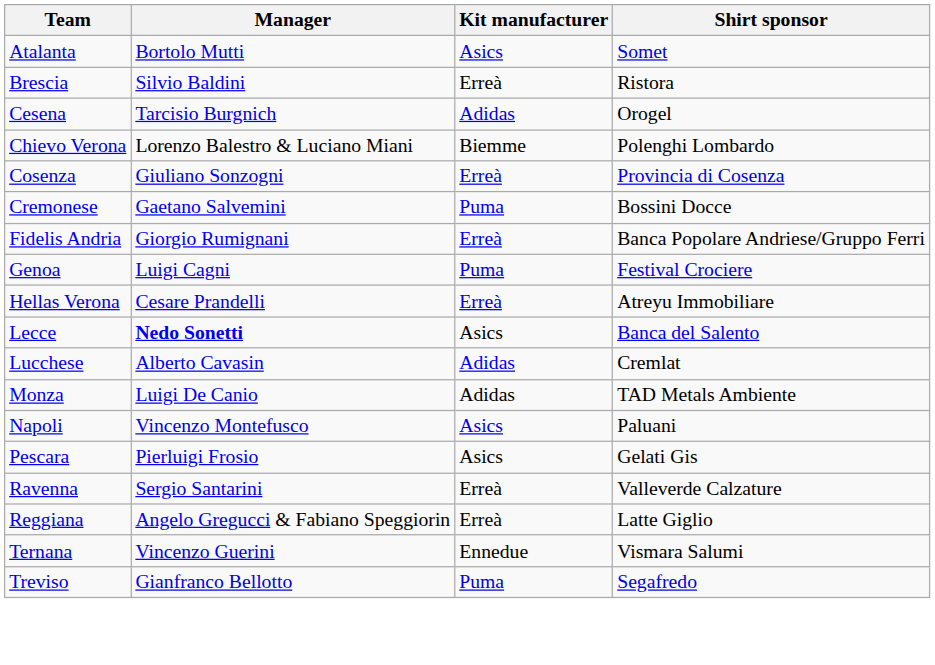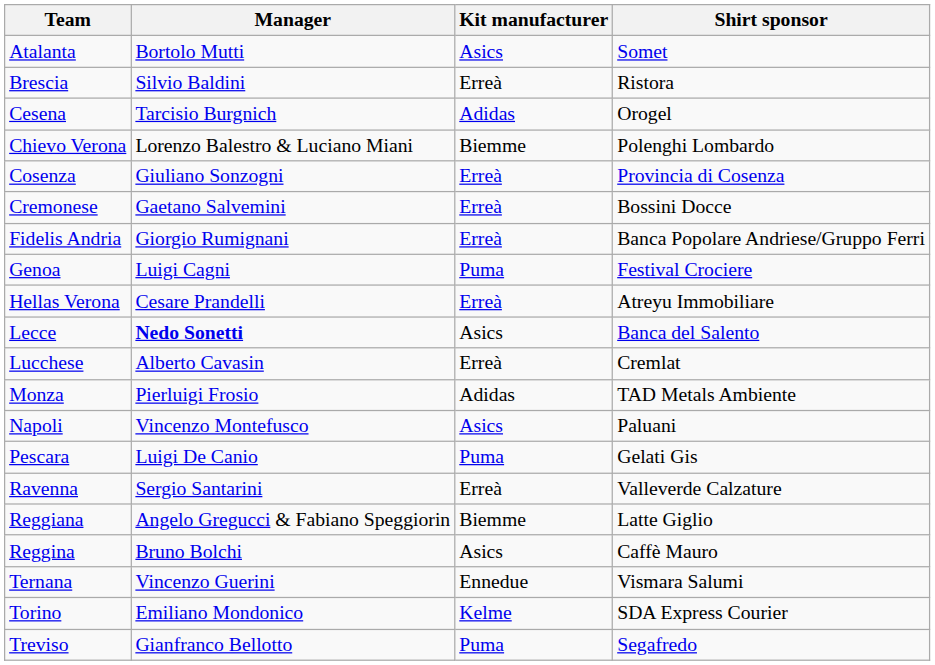 <table class="wikitable sortable">
 <tr>
 <th>Team</th>
 <th>Manager</th>
 <th>Kit manufacturer</th>
 <th>Shirt sponsor</th>
 </tr>
 <tr>
 <td><a href='#'>Atalanta</a></td>
 <td> <a href='#'>Bortolo Mutti</a></td>
 <td><a href='#'>Asics</a></td>
 <td><a href='#'>Somet</a></td>
 </tr>
 <tr>
 <td><a href='#'>Brescia</a></td>
 <td> <a href='#'>Silvio Baldini</a></td>
 <td>Erreà</td>
 <td>Ristora</td>
 </tr>
 <tr>
 <td><a href='#'>Cesena</a></td>
 <td> <a href='#'>Tarcisio Burgnich</a></td>
 <td><a href='#'>Adidas</a></td>
 <td>Orogel</td>
 </tr>
 <tr>
 <td><a href='#'>Chievo Verona</a></td>
 <td> Lorenzo Balestro &  Luciano Miani</td>
 <td>Biemme</td>
 <td>Polenghi Lombardo</td>
 </tr>
 <tr>
 <td><a href='#'>Cosenza</a></td>
 <td> <a href='#'>Giuliano Sonzogni</a></td>
 <td><a href='#'>Erreà</a></td>
 <td><a href='#'>Provincia di Cosenza</a></td>
 </tr>
 <tr>
 <td><a href='#'>Cremonese</a></td>
 <td> <a href='#'>Gaetano Salvemini</a></td>
-<td><a href='#'>Puma</a></td>
+<td><a href='#'>Erreà</a></td>
 <td>Bossini Docce</td>
 </tr>
 <tr>
 <td><a href='#'>Fidelis Andria</a></td>
 <td> <a href='#'>Giorgio Rumignani</a></td>
 <td><a href='#'>Erreà</a></td>
 <td>Banca Popolare Andriese/Gruppo Ferri</td>
 </tr>
 <tr>
 <td><a href='#'>Genoa</a></td>
 <td> <a href='#'>Luigi Cagni</a></td>
 <td><a href='#'>Puma</a></td>
 <td><a href='#'>Festival Crociere</a></td>
 </tr>
 <tr>
 <td><a href='#'>Hellas Verona</a></td>
 <td> <a href='#'>Cesare Prandelli</a></td>
 <td><a href='#'>Erreà</a></td>
 <td>Atreyu Immobiliare</td>
 </tr>
 <tr>
 <td><a href='#'>Lecce</a></td>
 <td><strong> <a href='#'>Nedo Sonetti</a></strong></td>
 <td>Asics</td>
 <td><a href='#'>Banca del Salento</a></td>
 </tr>
 <tr>
 <td><a href='#'>Lucchese</a></td>
 <td> <a href='#'>Alberto Cavasin</a></td>
-<td><a href='#'>Adidas</a></td>
+<td>Erreà</td>
 <td>Cremlat</td>
 </tr>
 <tr>
 <td><a href='#'>Monza</a></td>
-<td> <a href='#'>Luigi De Canio</a></td>
+<td> <a href='#'>Pierluigi Frosio</a></td>
 <td>Adidas</td>
 <td>TAD Metals Ambiente</td>
 </tr>
 <tr>
 <td><a href='#'>Napoli</a></td>
 <td> <a href='#'>Vincenzo Montefusco</a></td>
 <td><a href='#'>Asics</a></td>
 <td>Paluani</td>
 </tr>
 <tr>
 <td><a href='#'>Pescara</a></td>
-<td> <a href='#'>Pierluigi Frosio</a></td>
-<td>Asics</td>
+<td> <a href='#'>Luigi De Canio</a></td>
+<td><a href='#'>Puma</a></td>
 <td>Gelati Gis</td>
 </tr>
 <tr>
 <td><a href='#'>Ravenna</a></td>
 <td> <a href='#'>Sergio Santarini</a></td>
 <td>Erreà</td>
 <td>Valleverde Calzature</td>
 </tr>
 <tr>
 <td><a href='#'>Reggiana</a></td>
 <td> <a href='#'>Angelo Gregucci</a> &  Fabiano Speggiorin</td>
-<td>Erreà</td>
+<td>Biemme</td>
 <td>Latte Giglio</td>
+</tr>
+<tr>
+<td><a href='#'>Reggina</a></td>
+<td> <a href='#'>Bruno Bolchi</a></td>
+<td>Asics</td>
+<td>Caffè Mauro</td>
 </tr>
 <tr>
 <td><a href='#'>Ternana</a></td>
 <td> <a href='#'>Vincenzo Guerini</a></td>
 <td>Ennedue</td>
 <td>Vismara Salumi</td>
 </tr>
 <tr>
+<td><a href='#'>Torino</a></td>
+<td> <a href='#'>Emiliano Mondonico</a></td>
+<td><a href='#'>Kelme</a></td>
+<td>SDA Express Courier</td>
+</tr>
+<tr>
 <td><a href='#'>Treviso</a></td>
 <td> <a href='#'>Gianfranco Bellotto</a></td>
 <td><a href='#'>Puma</a></td>
 <td><a href='#'>Segafredo</a></td>
 </tr>
 </table>
